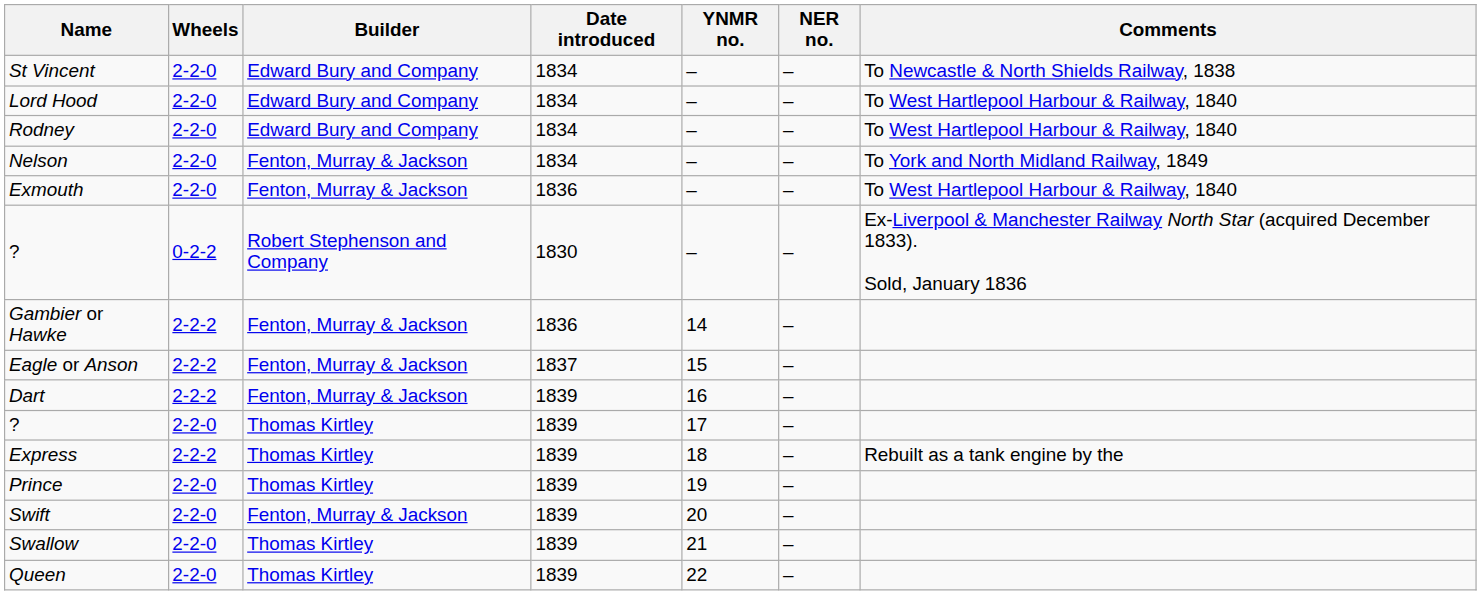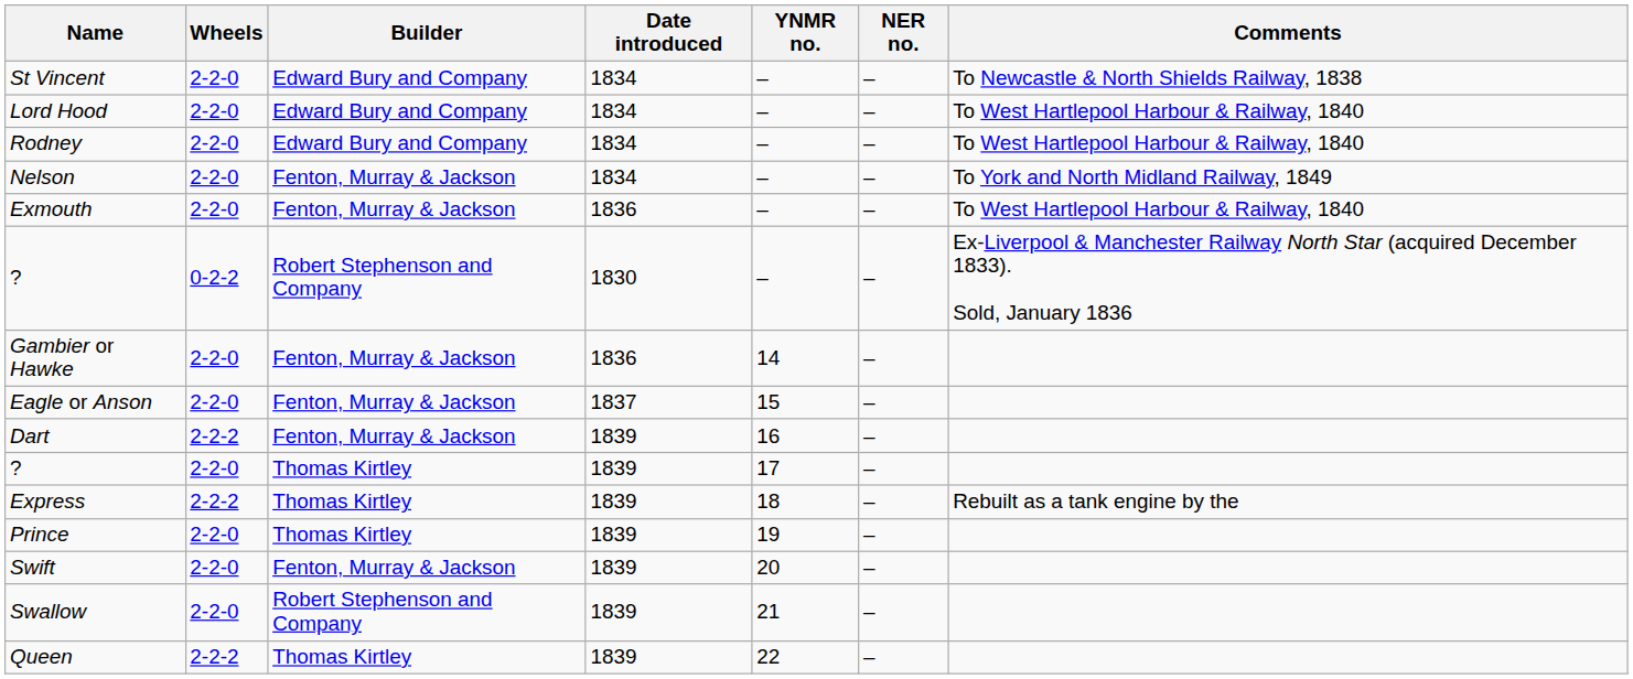 <table class="wikitable">
 <tr>
 <th>Name</th>
 <th>Wheels</th>
 <th>Builder</th>
 <th>Date introduced</th>
 <th>YNMR no.</th>
 <th>NER no.</th>
 <th>Comments</th>
 </tr>
 <tr>
 <td><em>St Vincent</em></td>
 <td><a href='#'>2-2-0</a></td>
 <td><a href='#'>Edward Bury and Company</a></td>
 <td>1834</td>
 <td>–</td>
 <td>–</td>
 <td>To <a href='#'>Newcastle & North Shields Railway</a>, 1838</td>
 </tr>
 <tr>
 <td><em>Lord Hood</em></td>
 <td><a href='#'>2-2-0</a></td>
 <td><a href='#'>Edward Bury and Company</a></td>
 <td>1834</td>
 <td>–</td>
 <td>–</td>
 <td>To <a href='#'>West Hartlepool Harbour & Railway</a>, 1840</td>
 </tr>
 <tr>
 <td><em>Rodney</em></td>
 <td><a href='#'>2-2-0</a></td>
 <td><a href='#'>Edward Bury and Company</a></td>
 <td>1834</td>
 <td>–</td>
 <td>–</td>
 <td>To <a href='#'>West Hartlepool Harbour & Railway</a>, 1840</td>
 </tr>
 <tr>
 <td><em>Nelson</em></td>
 <td><a href='#'>2-2-0</a></td>
 <td><a href='#'>Fenton, Murray & Jackson</a></td>
 <td>1834</td>
 <td>–</td>
 <td>–</td>
 <td>To <a href='#'>York and North Midland Railway</a>, 1849</td>
 </tr>
 <tr>
 <td><em>Exmouth</em></td>
 <td><a href='#'>2-2-0</a></td>
 <td><a href='#'>Fenton, Murray & Jackson</a></td>
 <td>1836</td>
 <td>–</td>
 <td>–</td>
 <td>To <a href='#'>West Hartlepool Harbour & Railway</a>, 1840</td>
 </tr>
 <tr>
 <td>?</td>
 <td><a href='#'>0-2-2</a></td>
 <td><a href='#'>Robert Stephenson and Company</a></td>
 <td>1830</td>
 <td>–</td>
 <td>–</td>
 <td>Ex-<a href='#'>Liverpool & Manchester Railway</a> <em>North Star</em> (acquired December 1833).<br><br>Sold, January 1836</td>
 </tr>
 <tr>
 <td><em>Gambier</em> or <em>Hawke</em></td>
-<td><a href='#'>2-2-2</a></td>
+<td><a href='#'>2-2-0</a></td>
 <td><a href='#'>Fenton, Murray & Jackson</a></td>
 <td>1836</td>
 <td>14</td>
 <td>–</td>
 <td></td>
 </tr>
 <tr>
 <td><em>Eagle</em> or <em>Anson</em></td>
-<td><a href='#'>2-2-2</a></td>
+<td><a href='#'>2-2-0</a></td>
 <td><a href='#'>Fenton, Murray & Jackson</a></td>
 <td>1837</td>
 <td>15</td>
 <td>–</td>
 <td></td>
 </tr>
 <tr>
 <td><em>Dart</em></td>
 <td><a href='#'>2-2-2</a></td>
 <td><a href='#'>Fenton, Murray & Jackson</a></td>
 <td>1839</td>
 <td>16</td>
 <td>–</td>
 <td></td>
 </tr>
 <tr>
 <td>?</td>
 <td><a href='#'>2-2-0</a></td>
 <td><a href='#'>Thomas Kirtley</a></td>
 <td>1839</td>
 <td>17</td>
 <td>–</td>
 <td></td>
 </tr>
 <tr>
 <td><em>Express</em></td>
 <td><a href='#'>2-2-2</a></td>
 <td><a href='#'>Thomas Kirtley</a></td>
 <td>1839</td>
 <td>18</td>
 <td>–</td>
 <td>Rebuilt as a tank engine by the </td>
 </tr>
 <tr>
 <td><em>Prince</em></td>
 <td><a href='#'>2-2-0</a></td>
 <td><a href='#'>Thomas Kirtley</a></td>
 <td>1839</td>
 <td>19</td>
 <td>–</td>
 <td></td>
 </tr>
 <tr>
 <td><em>Swift</em></td>
 <td><a href='#'>2-2-0</a></td>
 <td><a href='#'>Fenton, Murray & Jackson</a></td>
 <td>1839</td>
 <td>20</td>
 <td>–</td>
 <td></td>
 </tr>
 <tr>
 <td><em>Swallow</em></td>
 <td><a href='#'>2-2-0</a></td>
-<td><a href='#'>Thomas Kirtley</a></td>
+<td><a href='#'>Robert Stephenson and Company</a></td>
 <td>1839</td>
 <td>21</td>
 <td>–</td>
 <td></td>
 </tr>
 <tr>
 <td><em>Queen</em></td>
-<td><a href='#'>2-2-0</a></td>
+<td><a href='#'>2-2-2</a></td>
 <td><a href='#'>Thomas Kirtley</a></td>
 <td>1839</td>
 <td>22</td>
 <td>–</td>
 <td></td>
 </tr>
 </table>
